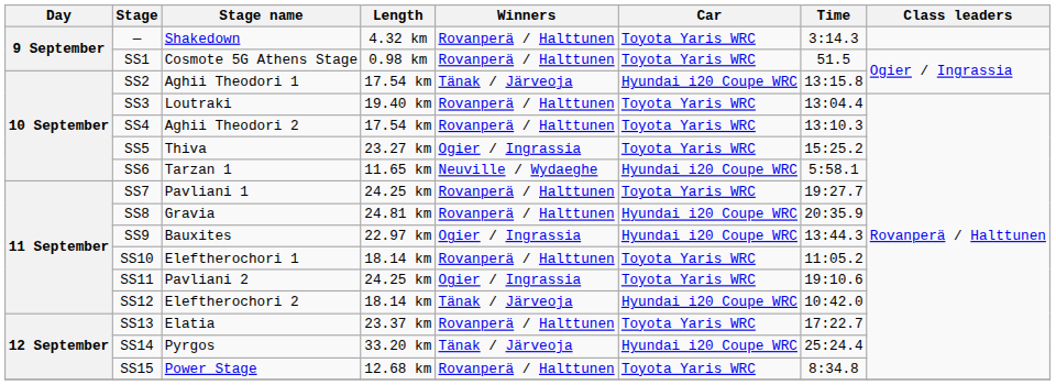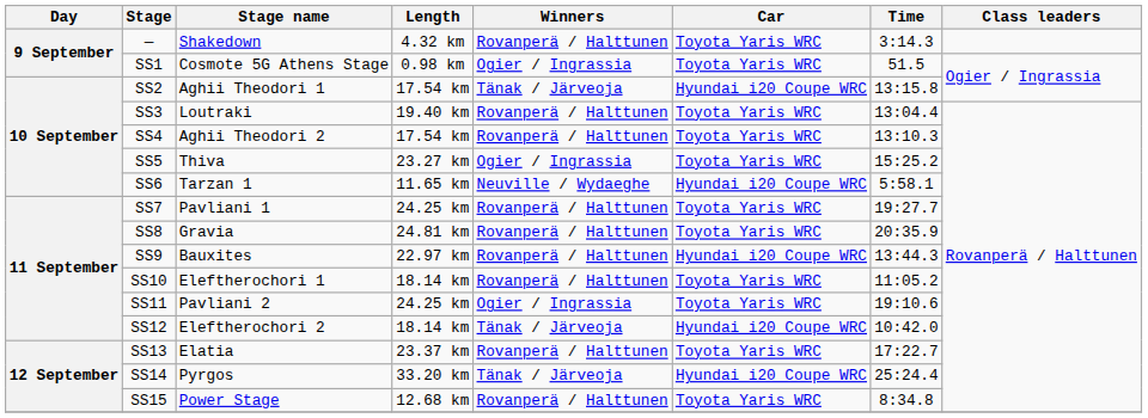 <table class="wikitable" style="font-size: 85%;">
 <tr>
 <th>Day</th>
 <th>Stage</th>
 <th>Stage name</th>
 <th>Length</th>
 <th>Winners</th>
 <th>Car</th>
 <th>Time</th>
 <th>Class leaders</th>
 </tr>
 <tr>
 <th rowspan="2">9 September</th>
 <td align="center">—</td>
 <td><a href='#'>Shakedown</a></td>
 <td align="center">4.32 km</td>
 <td><a href='#'>Rovanperä</a> / <a href='#'>Halttunen</a></td>
 <td><a href='#'>Toyota Yaris WRC</a></td>
 <td align="center">3:14.3</td>
 <td></td>
 </tr>
 <tr>
 <td align="center">SS1</td>
 <td>Cosmote 5G Athens Stage</td>
 <td align="center">0.98 km</td>
-<td><a href='#'>Rovanperä</a> / <a href='#'>Halttunen</a></td>
+<td><a href='#'>Ogier</a> / <a href='#'>Ingrassia</a></td>
 <td><a href='#'>Toyota Yaris WRC</a></td>
 <td align="center">51.5</td>
 <td rowspan="2"><a href='#'>Ogier</a> / <a href='#'>Ingrassia</a></td>
 </tr>
 <tr>
 <th rowspan="5">10 September</th>
 <td align="center">SS2</td>
 <td>Aghii Theodori 1</td>
 <td align="center">17.54 km</td>
 <td><a href='#'>Tänak</a> / <a href='#'>Järveoja</a></td>
 <td><a href='#'>Hyundai i20 Coupe WRC</a></td>
 <td align="center">13:15.8</td>
 </tr>
 <tr>
 <td align="center">SS3</td>
 <td>Loutraki</td>
 <td align="center">19.40 km</td>
 <td><a href='#'>Rovanperä</a> / <a href='#'>Halttunen</a></td>
 <td><a href='#'>Toyota Yaris WRC</a></td>
 <td align="center">13:04.4</td>
 <td rowspan="13"><a href='#'>Rovanperä</a> / <a href='#'>Halttunen</a></td>
 </tr>
 <tr>
 <td align="center">SS4</td>
 <td>Aghii Theodori 2</td>
 <td align="center">17.54 km</td>
 <td><a href='#'>Rovanperä</a> / <a href='#'>Halttunen</a></td>
 <td><a href='#'>Toyota Yaris WRC</a></td>
 <td align="center">13:10.3</td>
 </tr>
 <tr>
 <td align="center">SS5</td>
 <td>Thiva</td>
 <td align="center">23.27 km</td>
 <td><a href='#'>Ogier</a> / <a href='#'>Ingrassia</a></td>
 <td><a href='#'>Toyota Yaris WRC</a></td>
 <td align="center">15:25.2</td>
 </tr>
 <tr>
 <td align="center">SS6</td>
 <td>Tarzan 1</td>
 <td align="center">11.65 km</td>
 <td><a href='#'>Neuville</a> / <a href='#'>Wydaeghe</a></td>
 <td><a href='#'>Hyundai i20 Coupe WRC</a></td>
 <td align="center">5:58.1</td>
 </tr>
 <tr>
 <th rowspan="6">11 September</th>
 <td align="center">SS7</td>
 <td>Pavliani 1</td>
 <td align="center">24.25 km</td>
 <td><a href='#'>Rovanperä</a> / <a href='#'>Halttunen</a></td>
 <td><a href='#'>Toyota Yaris WRC</a></td>
 <td align="center">19:27.7</td>
 </tr>
 <tr>
 <td align="center">SS8</td>
 <td>Gravia</td>
 <td align="center">24.81 km</td>
 <td><a href='#'>Rovanperä</a> / <a href='#'>Halttunen</a></td>
-<td><a href='#'>Hyundai i20 Coupe WRC</a></td>
+<td><a href='#'>Toyota Yaris WRC</a></td>
 <td align="center">20:35.9</td>
 </tr>
 <tr>
 <td align="center">SS9</td>
 <td>Bauxites</td>
 <td align="center">22.97 km</td>
-<td><a href='#'>Ogier</a> / <a href='#'>Ingrassia</a></td>
+<td><a href='#'>Rovanperä</a> / <a href='#'>Halttunen</a></td>
 <td><a href='#'>Hyundai i20 Coupe WRC</a></td>
 <td align="center">13:44.3</td>
 </tr>
 <tr>
 <td align="center">SS10</td>
 <td>Eleftherochori 1</td>
 <td align="center">18.14 km</td>
 <td><a href='#'>Rovanperä</a> / <a href='#'>Halttunen</a></td>
 <td><a href='#'>Toyota Yaris WRC</a></td>
 <td align="center">11:05.2</td>
 </tr>
 <tr>
 <td align="center">SS11</td>
 <td>Pavliani 2</td>
 <td align="center">24.25 km</td>
 <td><a href='#'>Ogier</a> / <a href='#'>Ingrassia</a></td>
 <td><a href='#'>Toyota Yaris WRC</a></td>
 <td align="center">19:10.6</td>
 </tr>
 <tr>
 <td align="center">SS12</td>
 <td>Eleftherochori 2</td>
 <td align="center">18.14 km</td>
 <td><a href='#'>Tänak</a> / <a href='#'>Järveoja</a></td>
 <td><a href='#'>Hyundai i20 Coupe WRC</a></td>
 <td align="center">10:42.0</td>
 </tr>
 <tr>
 <th rowspan="3">12 September</th>
 <td align="center">SS13</td>
 <td>Elatia</td>
 <td align="center">23.37 km</td>
 <td><a href='#'>Rovanperä</a> / <a href='#'>Halttunen</a></td>
 <td><a href='#'>Toyota Yaris WRC</a></td>
 <td align="center">17:22.7</td>
 </tr>
 <tr>
 <td align="center">SS14</td>
 <td>Pyrgos</td>
 <td align="center">33.20 km</td>
 <td><a href='#'>Tänak</a> / <a href='#'>Järveoja</a></td>
 <td><a href='#'>Hyundai i20 Coupe WRC</a></td>
 <td align="center">25:24.4</td>
 </tr>
 <tr>
 <td align="center">SS15</td>
 <td><a href='#'>Power Stage</a></td>
 <td align="center">12.68 km</td>
 <td><a href='#'>Rovanperä</a> / <a href='#'>Halttunen</a></td>
 <td><a href='#'>Toyota Yaris WRC</a></td>
 <td align="center">8:34.8</td>
 </tr>
 <tr>
 </tr>
 </table>
